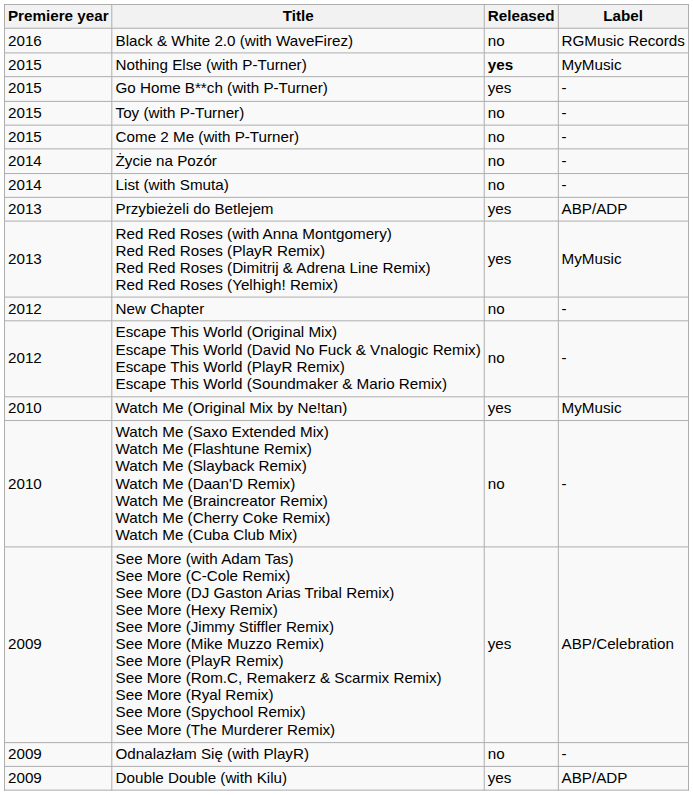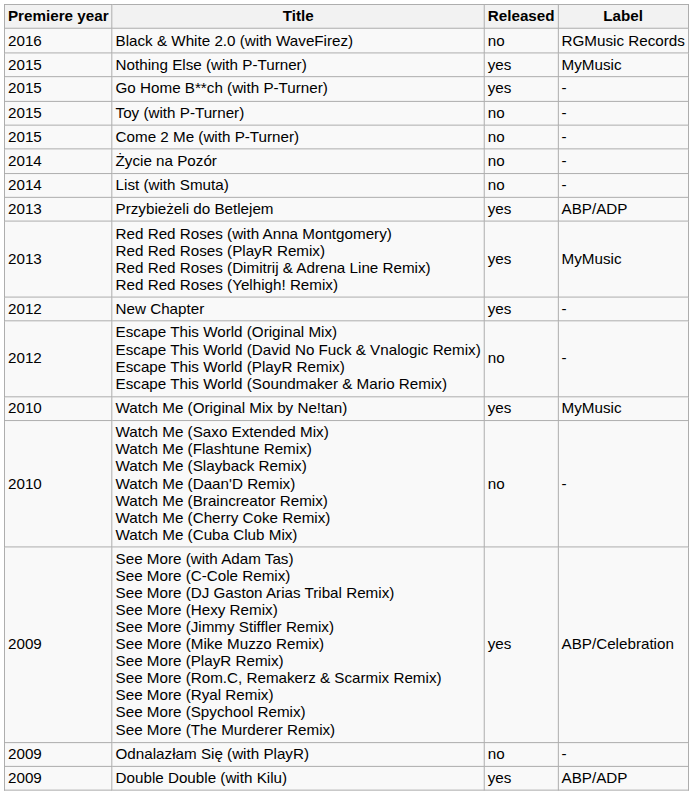 <table class="wikitable">
 <tr>
 <th>Premiere year</th>
 <th>Title</th>
 <th>Released</th>
 <th>Label</th>
 </tr>
 <tr>
 <td>2016</td>
 <td>Black & White 2.0 (with WaveFirez)</td>
 <td>no</td>
 <td>RGMusic Records</td>
 </tr>
 <tr>
 <td>2015</td>
 <td>Nothing Else (with P-Turner)</td>
-<td><strong>yes</strong></td>
+<td>yes</td>
 <td>MyMusic</td>
 </tr>
 <tr>
 <td>2015</td>
 <td>Go Home B**ch (with P-Turner)</td>
 <td>yes</td>
 <td>-</td>
 </tr>
 <tr>
 <td>2015</td>
 <td>Toy (with P-Turner)</td>
 <td>no</td>
 <td>-</td>
 </tr>
 <tr>
 <td>2015</td>
 <td>Come 2 Me (with P-Turner)</td>
 <td>no</td>
 <td>-</td>
 </tr>
 <tr>
 <td>2014</td>
 <td>Życie na Pozór</td>
 <td>no</td>
 <td>-</td>
 </tr>
 <tr>
 <td>2014</td>
 <td>List (with Smuta)</td>
 <td>no</td>
 <td>-</td>
 </tr>
 <tr>
 <td>2013</td>
 <td>Przybieżeli do Betlejem</td>
 <td>yes</td>
 <td>ABP/ADP</td>
 </tr>
 <tr>
 <td>2013</td>
 <td>Red Red Roses (with Anna Montgomery)<br>Red Red Roses (PlayR Remix)<br>Red Red Roses (Dimitrij & Adrena Line Remix)<br>Red Red Roses (Yelhigh! Remix)</td>
 <td>yes</td>
 <td>MyMusic</td>
 </tr>
 <tr>
 <td>2012</td>
 <td>New Chapter</td>
-<td>no</td>
+<td>yes</td>
 <td>-</td>
 </tr>
 <tr>
 <td>2012</td>
 <td>Escape This World (Original Mix)<br>Escape This World (David No Fuck & Vnalogic Remix)<br>Escape This World (PlayR Remix)<br>Escape This World (Soundmaker & Mario Remix)</td>
 <td>no</td>
 <td>-</td>
 </tr>
 <tr>
 <td>2010</td>
 <td>Watch Me (Original Mix by Ne!tan)</td>
 <td>yes</td>
 <td>MyMusic</td>
 </tr>
 <tr>
 <td>2010</td>
 <td>Watch Me (Saxo Extended Mix)<br>Watch Me (Flashtune Remix)<br>Watch Me (Slayback Remix)<br>Watch Me (Daan'D Remix)<br>Watch Me (Braincreator Remix)<br>Watch Me (Cherry Coke Remix)<br>Watch Me (Cuba Club Mix)</td>
 <td>no</td>
 <td>-</td>
 </tr>
 <tr>
 <td>2009</td>
 <td>See More (with Adam Tas)<br>See More (C-Cole Remix)<br>See More (DJ Gaston Arias Tribal Remix)<br>See More (Hexy Remix)<br>See More (Jimmy Stiffler Remix)<br>See More (Mike Muzzo Remix)<br>See More (PlayR Remix)<br>See More (Rom.C, Remakerz & Scarmix Remix)<br>See More (Ryal Remix)<br>See More (Spychool Remix)<br>See More (The Murderer Remix)</td>
 <td>yes</td>
 <td>ABP/Celebration</td>
 </tr>
 <tr>
 <td>2009</td>
 <td>Odnalazłam Się (with PlayR)</td>
 <td>no</td>
 <td>-</td>
 </tr>
 <tr>
 <td>2009</td>
 <td>Double Double (with Kilu)</td>
 <td>yes</td>
 <td>ABP/ADP</td>
 </tr>
 </table>
